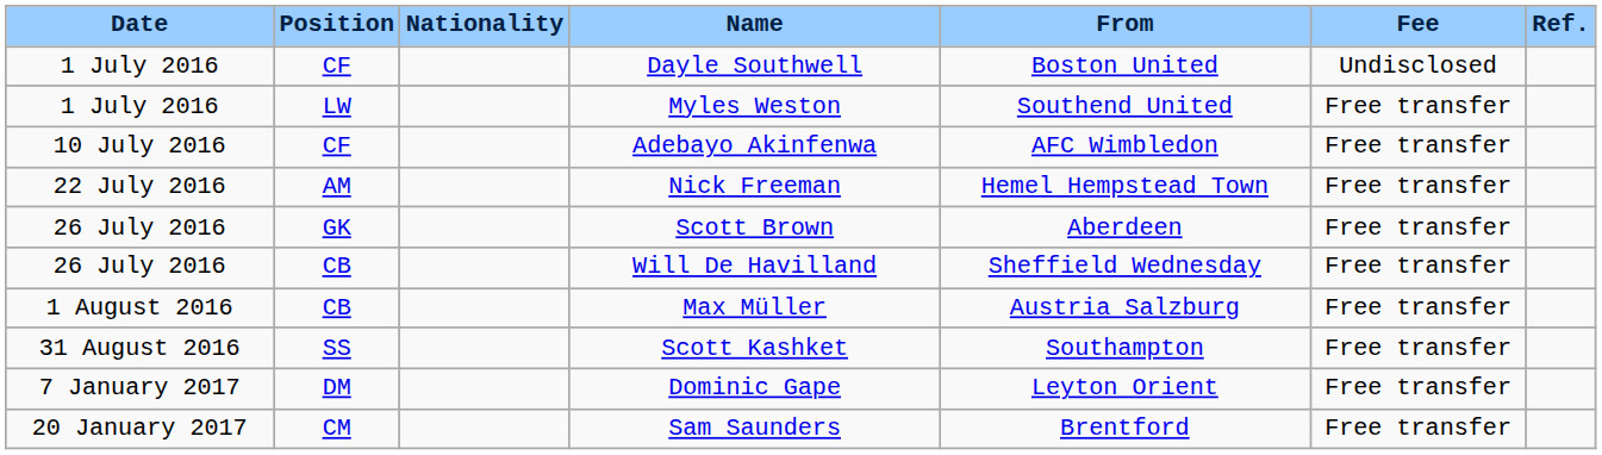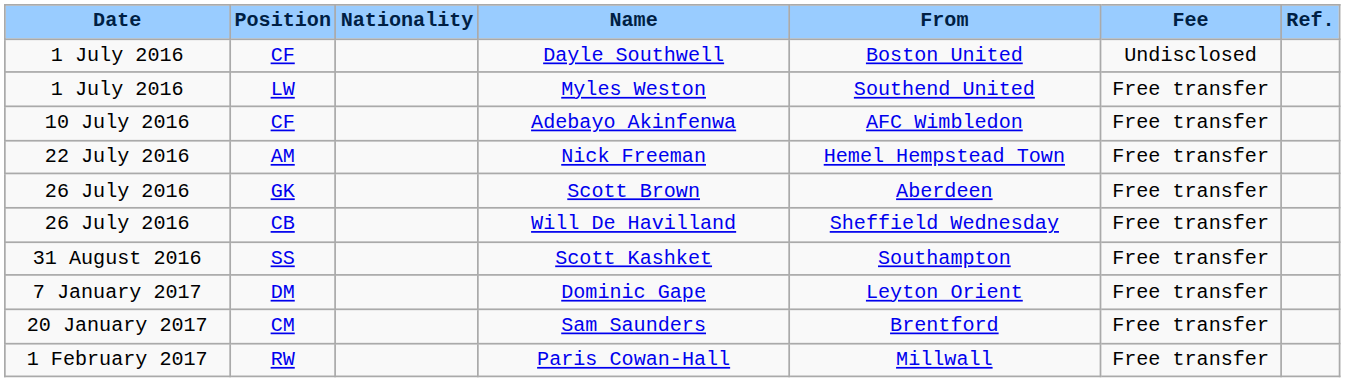 <table class="wikitable"  style="text-align:center; font-size:90%; ">
 <tr>
 <th style="background:#99CCFF; color:#001F44; width:125px;">Date</th>
 <th style="background:#99CCFF; color:#001F44; width:50px;">Position</th>
 <th style="background:#99CCFF; color:#001F44; width:50px;">Nationality</th>
 <th style="background:#99CCFF; color:#001F44; width:175px;">Name</th>
 <th style="background:#99CCFF; color:#001F44; width:175px;">From</th>
 <th style="background:#99CCFF; color:#001F44; width:100px;">Fee</th>
 <th style="background:#99CCFF; color:#001F44; width:25px;">Ref.</th>
 </tr>
 <tr>
 <td>1 July 2016</td>
 <td><a href='#'>CF</a></td>
 <td></td>
 <td><a href='#'>Dayle Southwell</a></td>
 <td><a href='#'>Boston United</a></td>
 <td>Undisclosed</td>
 <td></td>
 </tr>
 <tr>
 <td>1 July 2016</td>
 <td><a href='#'>LW</a></td>
 <td></td>
 <td><a href='#'>Myles Weston</a></td>
 <td><a href='#'>Southend United</a></td>
 <td>Free transfer</td>
 <td></td>
 </tr>
 <tr>
 <td>10 July 2016</td>
 <td><a href='#'>CF</a></td>
 <td></td>
 <td><a href='#'>Adebayo Akinfenwa</a></td>
 <td><a href='#'>AFC Wimbledon</a></td>
 <td>Free transfer</td>
 <td></td>
 </tr>
 <tr>
 <td>22 July 2016</td>
 <td><a href='#'>AM</a></td>
 <td></td>
 <td><a href='#'>Nick Freeman</a></td>
 <td><a href='#'>Hemel Hempstead Town</a></td>
 <td>Free transfer</td>
 <td></td>
 </tr>
 <tr>
 <td>26 July 2016</td>
 <td><a href='#'>GK</a></td>
 <td></td>
 <td><a href='#'>Scott Brown</a></td>
 <td><a href='#'>Aberdeen</a></td>
 <td>Free transfer</td>
 <td></td>
 </tr>
 <tr>
 <td>26 July 2016</td>
 <td><a href='#'>CB</a></td>
 <td></td>
 <td><a href='#'>Will De Havilland</a></td>
 <td><a href='#'>Sheffield Wednesday</a></td>
 <td>Free transfer</td>
 <td></td>
 </tr>
 <tr>
-<td>1 August 2016</td>
-<td><a href='#'>CB</a></td>
-<td></td>
-<td><a href='#'>Max Müller</a></td>
-<td><a href='#'>Austria Salzburg</a></td>
-<td>Free transfer</td>
-<td></td>
-</tr>
-<tr>
 <td>31 August 2016</td>
 <td><a href='#'>SS</a></td>
 <td></td>
 <td><a href='#'>Scott Kashket</a></td>
 <td><a href='#'>Southampton</a></td>
 <td>Free transfer</td>
 <td></td>
 </tr>
 <tr>
 <td>7 January 2017</td>
 <td><a href='#'>DM</a></td>
 <td></td>
 <td><a href='#'>Dominic Gape</a></td>
 <td><a href='#'>Leyton Orient</a></td>
 <td>Free transfer</td>
 <td></td>
 </tr>
 <tr>
 <td>20 January 2017</td>
 <td><a href='#'>CM</a></td>
 <td></td>
 <td><a href='#'>Sam Saunders</a></td>
 <td><a href='#'>Brentford</a></td>
 <td>Free transfer</td>
 <td></td>
 </tr>
+<tr>
+<td>1 February 2017</td>
+<td><a href='#'>RW</a></td>
+<td></td>
+<td><a href='#'>Paris Cowan-Hall</a></td>
+<td><a href='#'>Millwall</a></td>
+<td>Free transfer</td>
+<td></td>
+</tr>
 </table>
